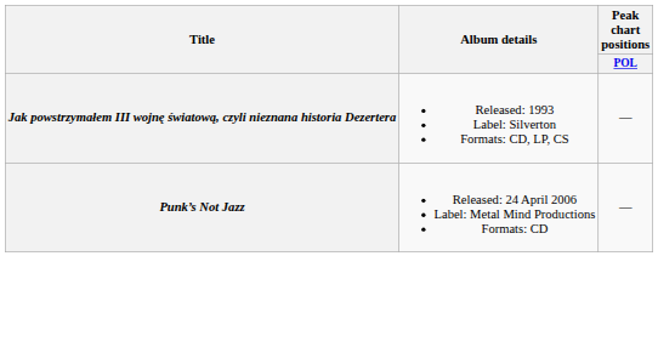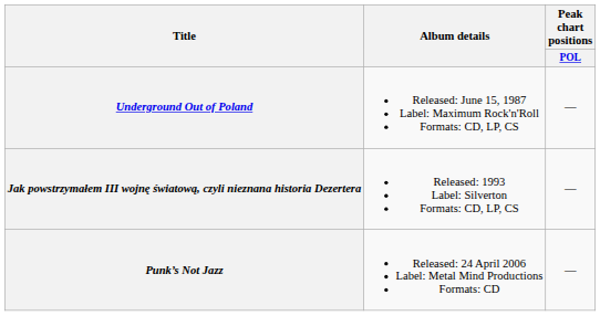 <table class="wikitable plainrowheaders" style="text-align:center;">
 <tr>
 <th scope="col" rowspan="2">Title</th>
 <th scope="col" rowspan="2">Album details</th>
 <th scope="col">Peak chart positions</th>
 </tr>
 <tr>
 <th scope="col" style="width:3em;font-size:90%;"><a href='#'>POL</a><br></th>
+</tr>
+<tr>
+<th scope="row"><em><a href='#'>Underground Out of Poland</a></em></th>
+<td><br><ul><li>Released: June 15, 1987</li><li>Label: Maximum Rock'n'Roll</li><li>Formats: CD, LP, CS</li></ul></td>
+<td>—</td>
 </tr>
 <tr>
 <th scope="row"><em>Jak powstrzymałem III wojnę światową, czyli nieznana historia Dezertera</em></th>
 <td><br><ul><li>Released: 1993</li><li>Label: Silverton</li><li>Formats: CD, LP, CS</li></ul></td>
 <td>—</td>
 </tr>
 <tr>
 <th scope="row"><em>Punk’s Not Jazz</em></th>
 <td><br><ul><li>Released: 24 April 2006</li><li>Label: Metal Mind Productions</li><li>Formats: CD</li></ul></td>
 <td>—</td>
 </tr>
 </table>
